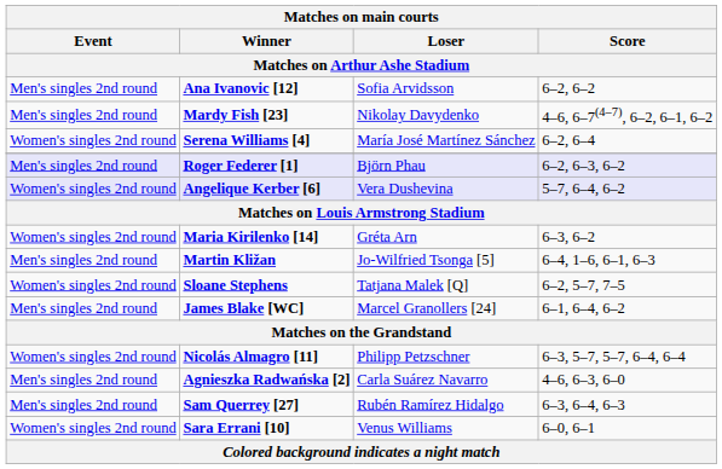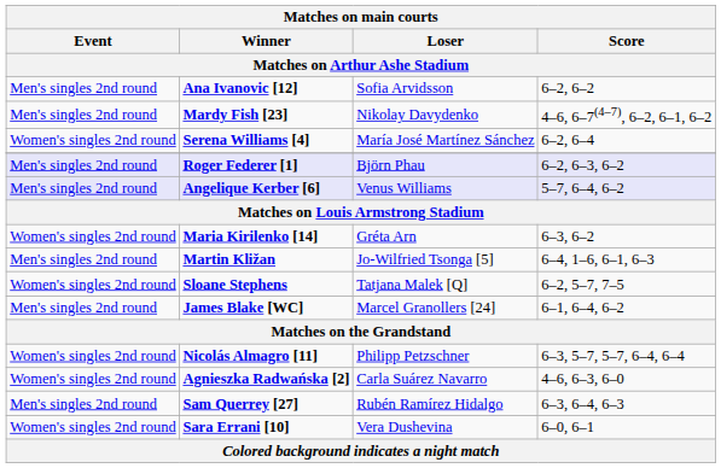 <table class="wikitable collapsible uncollapsed" style=margin:auto>
 <tr>
 <th colspan=4><strong>Matches on main courts</strong></th>
 </tr>
 <tr>
 <th>Event</th>
 <th>Winner</th>
 <th>Loser</th>
 <th>Score</th>
 </tr>
 <tr>
 <th colspan=4><strong>Matches on <a href='#'>Arthur Ashe Stadium</a></strong></th>
 </tr>
 <tr>
 <td><a href='#'>Men's singles 2nd round</a></td>
 <td> <strong><a href='#'>Ana Ivanovic</a> [12]</strong></td>
 <td> <a href='#'>Sofia Arvidsson</a></td>
 <td>6–2, 6–2</td>
 </tr>
 <tr>
 <td><a href='#'>Men's singles 2nd round</a></td>
 <td> <strong><a href='#'>Mardy Fish</a> [23]</strong></td>
 <td> <a href='#'>Nikolay Davydenko</a></td>
 <td>4–6, 6–7<sup>(4–7)</sup>, 6–2, 6–1, 6–2</td>
 </tr>
 <tr>
 <td><a href='#'>Women's singles 2nd round</a></td>
 <td> <strong><a href='#'>Serena Williams</a> [4]</strong></td>
 <td> <a href='#'>María José Martínez Sánchez</a></td>
 <td>6–2, 6–4</td>
 </tr>
 <tr>
 </tr>
 <tr bgcolor=lavender>
 <td><a href='#'>Men's singles 2nd round</a></td>
 <td> <strong><a href='#'>Roger Federer</a> [1]</strong></td>
 <td> <a href='#'>Björn Phau</a></td>
 <td>6–2, 6–3, 6–2</td>
 </tr>
 <tr bgcolor=lavender>
-<td><a href='#'>Women's singles 2nd round</a></td>
+<td><a href='#'>Men's singles 2nd round</a></td>
 <td> <strong><a href='#'>Angelique Kerber</a> [6]</strong></td>
-<td> <a href='#'>Vera Dushevina</a></td>
+<td> <a href='#'>Venus Williams</a></td>
 <td>5–7, 6–4, 6–2</td>
 </tr>
 <tr>
 <th colspan=4><strong>Matches on <a href='#'>Louis Armstrong Stadium</a></strong></th>
 </tr>
 <tr>
 <td><a href='#'>Women's singles 2nd round</a></td>
 <td> <strong><a href='#'>Maria Kirilenko</a> [14]</strong></td>
 <td> <a href='#'>Gréta Arn</a></td>
 <td>6–3, 6–2</td>
 </tr>
 <tr>
 <td><a href='#'>Men's singles 2nd round</a></td>
 <td> <strong><a href='#'>Martin Kližan</a></strong></td>
 <td> <a href='#'>Jo-Wilfried Tsonga</a> [5]</td>
 <td>6–4, 1–6, 6–1, 6–3</td>
 </tr>
 <tr>
 <td><a href='#'>Women's singles 2nd round</a></td>
 <td> <strong><a href='#'>Sloane Stephens</a></strong></td>
 <td> <a href='#'>Tatjana Malek</a> [Q]</td>
 <td>6–2, 5–7, 7–5</td>
 </tr>
 <tr>
 <td><a href='#'>Men's singles 2nd round</a></td>
 <td> <strong><a href='#'>James Blake</a> [WC]</strong></td>
 <td> <a href='#'>Marcel Granollers</a> [24]</td>
 <td>6–1, 6–4, 6–2</td>
 </tr>
 <tr>
 <th colspan=4><strong>Matches on the Grandstand</strong></th>
 </tr>
 <tr>
 <td><a href='#'>Women's singles 2nd round</a></td>
 <td> <strong><a href='#'>Nicolás Almagro</a> [11]</strong></td>
 <td> <a href='#'>Philipp Petzschner</a></td>
 <td>6–3, 5–7, 5–7, 6–4, 6–4</td>
 </tr>
 <tr>
-<td><a href='#'>Men's singles 2nd round</a></td>
+<td><a href='#'>Women's singles 2nd round</a></td>
 <td> <strong><a href='#'>Agnieszka Radwańska</a> [2]</strong></td>
 <td> <a href='#'>Carla Suárez Navarro</a></td>
 <td>4–6, 6–3, 6–0</td>
 </tr>
 <tr>
 <td><a href='#'>Men's singles 2nd round</a></td>
 <td> <strong><a href='#'>Sam Querrey</a> [27]</strong></td>
 <td> <a href='#'>Rubén Ramírez Hidalgo</a></td>
 <td>6–3, 6–4, 6–3</td>
 </tr>
 <tr>
 <td><a href='#'>Women's singles 2nd round</a></td>
 <td> <strong><a href='#'>Sara Errani</a> [10]</strong></td>
-<td> <a href='#'>Venus Williams</a></td>
+<td> <a href='#'>Vera Dushevina</a></td>
 <td>6–0, 6–1</td>
 </tr>
 <tr>
 <th colspan=4><em>Colored background indicates a night match</em></th>
 </tr>
 </table>
